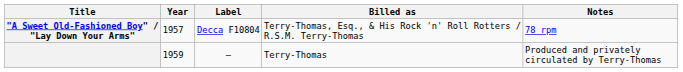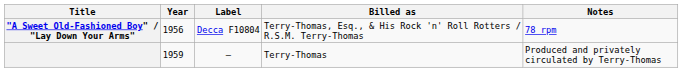 <table class="wikitable plainrowheaders sortable" style="margin-right: 0;">
 <tr>
 <th scope="col">Title</th>
 <th scope="col" style="width: 45px;">Year</th>
 <th scope="col">Label</th>
 <th scope="col">Billed as</th>
 <th scope="col" style="width: 225px;" class="unsortable">Notes</th>
 </tr>
 <tr>
 <th scope="row"><a href='#'>"A Sweet Old-Fashioned Boy</a>" /<br>"Lay Down Your Arms"</th>
-<td>1957</td>
+<td>1956</td>
 <td><a href='#'>Decca</a> F10804</td>
 <td>Terry-Thomas, Esq., & His Rock 'n' Roll Rotters /<br>R.S.M. Terry-Thomas</td>
 <td><a href='#'>78 rpm</a></td>
 </tr>
 <tr>
 <th scope="row"></th>
 <td>1959</td>
 <td style="text-align: center;">—</td>
 <td>Terry-Thomas</td>
 <td>Produced and privately circulated by Terry-Thomas</td>
 </tr>
 </table>
